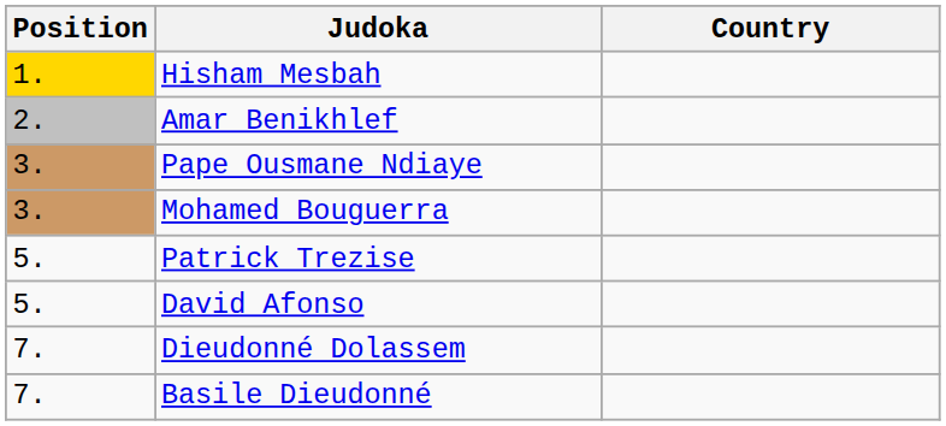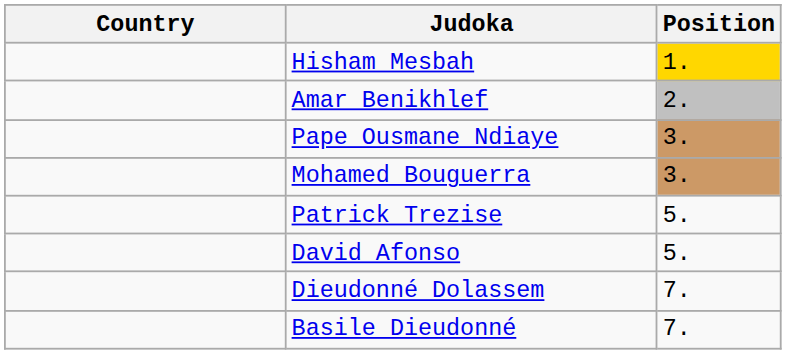 <table class=wikitable>
 <tr>
+<th width=150>Country</th>
+<th width=200>Judoka</th>
 <th width=10>Position</th>
-<th width=200>Judoka</th>
-<th width=150>Country</th>
 </tr>
 <tr>
+<td></td>
+<td><a href='#'>Hisham Mesbah</a></td>
 <td bgcolor=gold>1.</td>
-<td><a href='#'>Hisham Mesbah</a></td>
-<td></td>
 </tr>
 <tr>
+<td></td>
+<td><a href='#'>Amar Benikhlef</a></td>
 <td bgcolor="silver">2.</td>
-<td><a href='#'>Amar Benikhlef</a></td>
-<td></td>
 </tr>
 <tr>
+<td></td>
+<td><a href='#'>Pape Ousmane Ndiaye</a></td>
 <td bgcolor="CC9966">3.</td>
-<td><a href='#'>Pape Ousmane Ndiaye</a></td>
-<td></td>
 </tr>
 <tr>
+<td></td>
+<td><a href='#'>Mohamed Bouguerra</a></td>
 <td bgcolor="CC9966">3.</td>
-<td><a href='#'>Mohamed Bouguerra</a></td>
-<td></td>
 </tr>
 <tr>
+<td></td>
+<td><a href='#'>Patrick Trezise</a></td>
 <td>5.</td>
-<td><a href='#'>Patrick Trezise</a></td>
-<td></td>
 </tr>
 <tr>
+<td></td>
+<td><a href='#'>David Afonso</a></td>
 <td>5.</td>
-<td><a href='#'>David Afonso</a></td>
-<td></td>
 </tr>
 <tr>
+<td></td>
+<td><a href='#'>Dieudonné Dolassem</a></td>
 <td>7.</td>
-<td><a href='#'>Dieudonné Dolassem</a></td>
-<td></td>
 </tr>
 <tr>
+<td></td>
+<td><a href='#'>Basile Dieudonné</a></td>
 <td>7.</td>
-<td><a href='#'>Basile Dieudonné</a></td>
-<td></td>
 </tr>
 </table>
